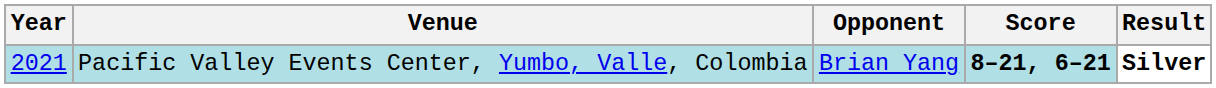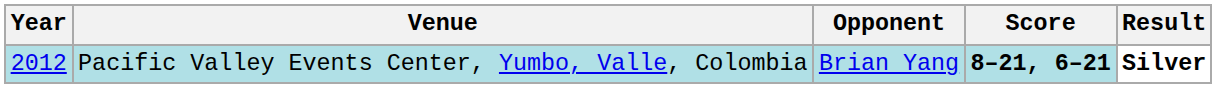 <table class="sortable wikitable" style="font-size: 90%;">
 <tr>
 <th>Year</th>
 <th>Venue</th>
 <th>Opponent</th>
 <th>Score</th>
 <th>Result</th>
 </tr>
 <tr style="background:#B0E0E6">
-<td align="center"><a href='#'>2021</a></td>
+<td align="center"><a href='#'>2012</a></td>
 <td align="left">Pacific Valley Events Center, <a href='#'>Yumbo, Valle</a>, Colombia</td>
 <td align="left"> <a href='#'>Brian Yang</a></td>
 <td align="left"><strong>8–21, 6–21</strong></td>
 <td style="text-align:left; background:white"> <strong>Silver</strong></td>
 </tr>
 </table>
